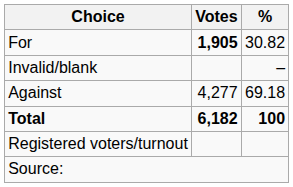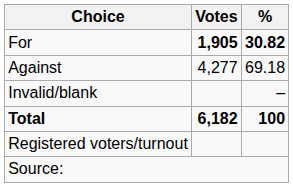 <table class=wikitable style=text-align:right>
 <tr>
 <th>Choice</th>
 <th>Votes</th>
 <th>%</th>
 </tr>
 <tr>
 <td align=left>For</td>
 <td><strong>1,905</strong></td>
-<td>30.82</td>
+<td><strong>30.82</strong></td>
+</tr>
+<tr>
+<td align=left>Against</td>
+<td>4,277</td>
+<td>69.18</td>
 </tr>
 <tr>
 <td align=left>Invalid/blank</td>
 <td></td>
 <td>–</td>
-</tr>
-<tr>
-<td align=left>Against</td>
-<td>4,277</td>
-<td>69.18</td>
 </tr>
 <tr>
 <td align=left><strong>Total</strong></td>
 <td><strong>6,182</strong></td>
 <td><strong>100</strong></td>
 </tr>
 <tr>
 <td align=left>Registered voters/turnout</td>
 <td></td>
 <td></td>
 </tr>
 <tr>
 <td align=left colspan=3>Source: </td>
 </tr>
 </table>
